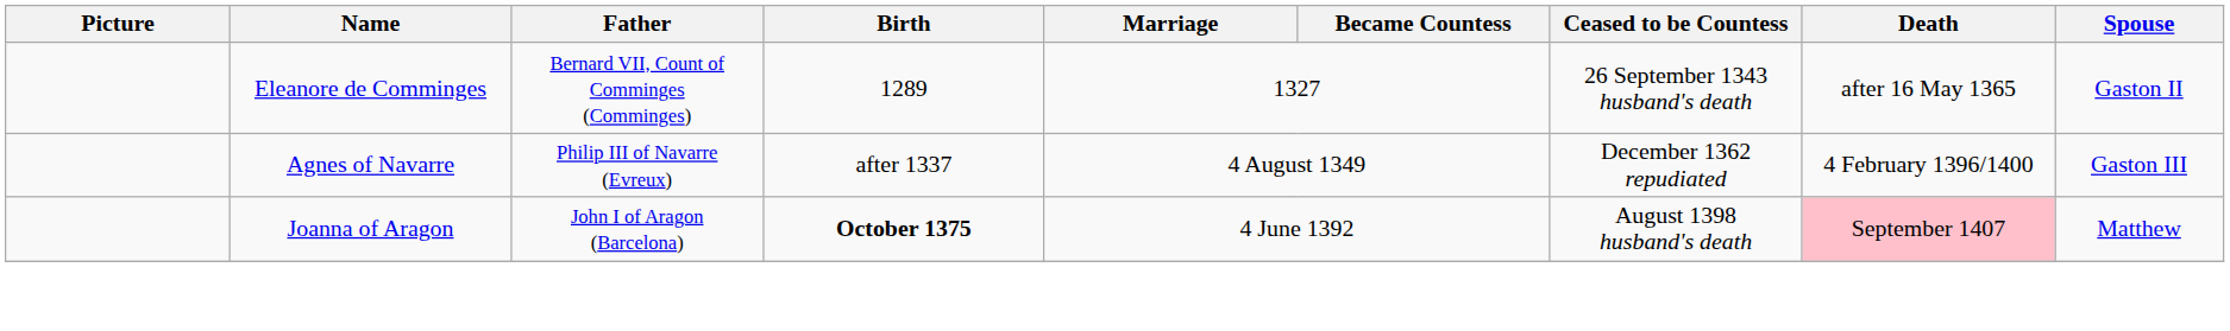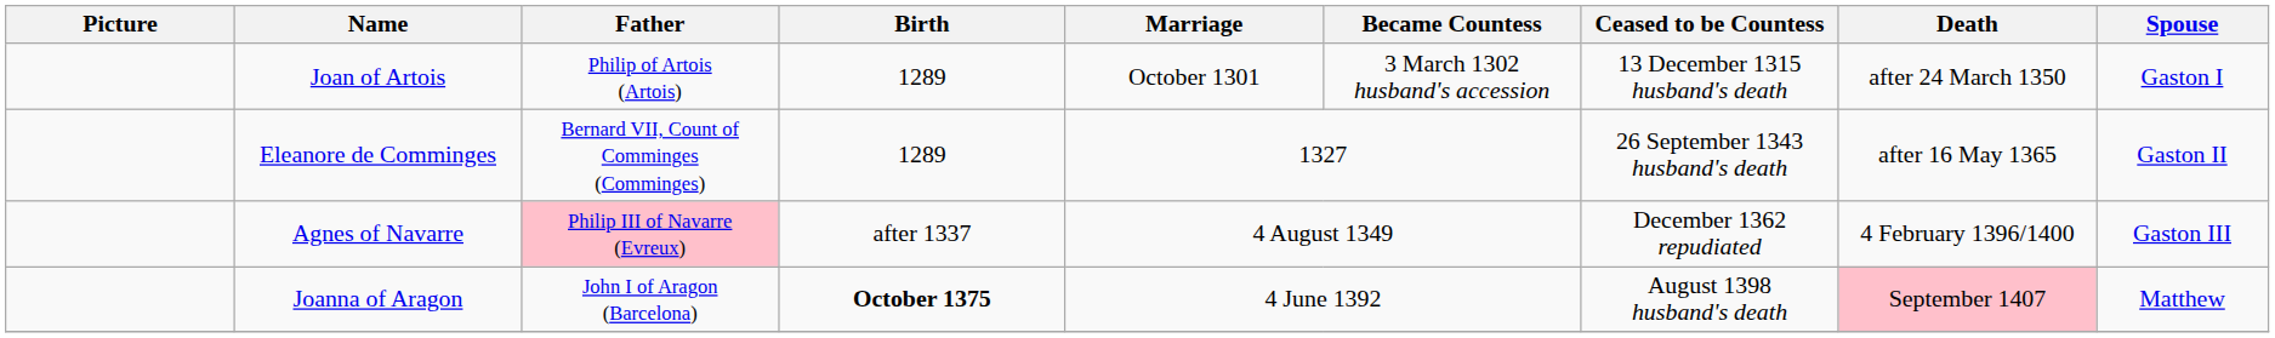 <table width=95% class="wikitable">
 <tr>
 <th width = "8%">Picture</th>
 <th width = "10%">Name</th>
 <th width = "9%">Father</th>
 <th width = "10%">Birth</th>
 <th width = "9%">Marriage</th>
 <th width = "9%">Became Countess</th>
 <th width = "9%">Ceased to be Countess</th>
 <th width = "9%">Death</th>
 <th width = "6%"><a href='#'>Spouse</a></th>
 </tr>
 <tr>
 <td align="center"></td>
+<td align="center"><a href='#'>Joan of Artois</a></td>
+<td align="center"><small><a href='#'>Philip of Artois</a><br>(<a href='#'>Artois</a>)</small></td>
+<td align="center">1289</td>
+<td align="center">October 1301</td>
+<td align="center">3 March 1302<br><em>husband's accession</em></td>
+<td align="center">13 December 1315<br><em>husband's death</em></td>
+<td align="center">after 24 March 1350</td>
+<td align="center"><a href='#'>Gaston I</a></td>
+</tr>
+<tr>
+<td align="center"></td>
 <td align="center"><a href='#'>Eleanore de Comminges</a></td>
 <td align="center"><small><a href='#'>Bernard VII, Count of Comminges</a><br>(<a href='#'>Comminges</a>)</small></td>
 <td align="center">1289</td>
 <td align="center" colspan="2">1327</td>
 <td align="center">26 September 1343<br><em>husband's death</em></td>
 <td align="center">after 16 May 1365</td>
 <td align="center"><a href='#'>Gaston II</a></td>
 </tr>
 <tr>
 <td align="center"></td>
 <td align="center"><a href='#'>Agnes of Navarre</a></td>
-<td align="center"><small><a href='#'>Philip III of Navarre</a><br>(<a href='#'>Evreux</a>)</small></td>
+<td align="center" style="background: pink;"><small><a href='#'>Philip III of Navarre</a><br>(<a href='#'>Evreux</a>)</small></td>
 <td align="center">after 1337</td>
 <td align="center" colspan="2">4 August 1349</td>
 <td align="center">December 1362<br><em>repudiated</em></td>
 <td align="center">4 February 1396/1400</td>
 <td align="center"><a href='#'>Gaston III</a></td>
 </tr>
 <tr>
 <td align="center"></td>
 <td align="center"><a href='#'>Joanna of Aragon</a></td>
 <td align="center"><small><a href='#'>John I of Aragon</a><br>(<a href='#'>Barcelona</a>)</small></td>
 <td align="center"><strong>October 1375</strong></td>
 <td align="center" colspan="2">4 June 1392</td>
 <td align="center">August 1398<br><em>husband's death</em></td>
 <td align="center" style="background: pink;">September 1407</td>
 <td align="center"><a href='#'>Matthew</a></td>
 </tr>
 <tr>
 </tr>
 </table>
